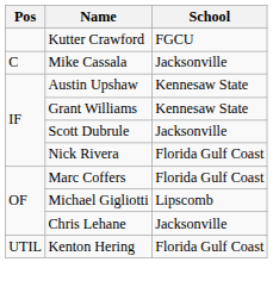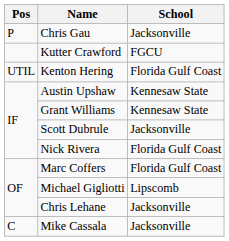 <table class=wikitable>
 <tr>
 <th>Pos</th>
 <th>Name</th>
 <th>School</th>
 </tr>
 <tr>
+<td rowpsan=2>P</td>
+<td>Chris Gau</td>
+<td>Jacksonville</td>
+</tr>
+<tr>
 <td></td>
 <td>Kutter Crawford</td>
 <td>FGCU</td>
 </tr>
 <tr>
-<td>C</td>
-<td>Mike Cassala</td>
-<td>Jacksonville</td>
+<td>UTIL</td>
+<td>Kenton Hering</td>
+<td>Florida Gulf Coast</td>
 </tr>
 <tr>
 <td rowspan=4>IF</td>
 <td>Austin Upshaw</td>
 <td>Kennesaw State</td>
 </tr>
 <tr>
 <td>Grant Williams</td>
 <td>Kennesaw State</td>
 </tr>
 <tr>
 <td>Scott Dubrule</td>
 <td>Jacksonville</td>
 </tr>
 <tr>
 <td>Nick Rivera</td>
 <td>Florida Gulf Coast</td>
 </tr>
 <tr>
 <td rowspan=3>OF</td>
 <td>Marc Coffers</td>
 <td>Florida Gulf Coast</td>
 </tr>
 <tr>
 <td>Michael Gigliotti</td>
 <td>Lipscomb</td>
 </tr>
 <tr>
 <td>Chris Lehane</td>
 <td>Jacksonville</td>
 </tr>
 <tr>
-<td>UTIL</td>
-<td>Kenton Hering</td>
-<td>Florida Gulf Coast</td>
+<td>C</td>
+<td>Mike Cassala</td>
+<td>Jacksonville</td>
 </tr>
 </table>
